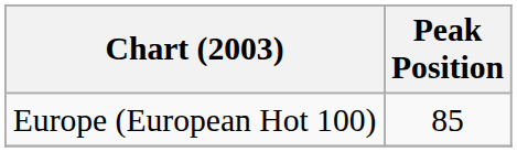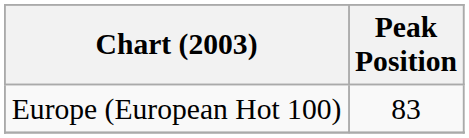 <table class="wikitable">
 <tr>
 <th>Chart (2003)</th>
 <th>Peak<br>Position</th>
 </tr>
 <tr>
 <td align="left">Europe (European Hot 100)</td>
-<td align="center">85</td>
+<td align="center">83</td>
 </tr>
 <tr>
 </tr>
 <tr>
 </tr>
 </table>
